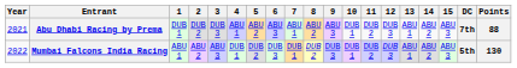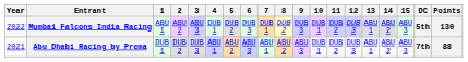 <table class="wikitable" style="text-align:center; font-size:85%;">
 <tr>
 <th>Year</th>
 <th>Entrant</th>
 <th>1</th>
 <th>2</th>
 <th>3</th>
 <th>4</th>
 <th>5</th>
 <th>6</th>
 <th>7</th>
 <th>8</th>
 <th>9</th>
 <th>10</th>
 <th>11</th>
 <th>12</th>
 <th>13</th>
 <th>14</th>
 <th>15</th>
 <th>DC</th>
 <th>Points</th>
 </tr>
 <tr>
+<td><a href='#'>2022</a></td>
+<th nowrap><a href='#'>Mumbai Falcons India Racing</a></th>
+<td style="background:#DFFFDF;"><a href='#'>ABU<br>1</a><br></td>
+<td style="background:#EFCFFF;"><a href='#'>ABU<br>2</a><br></td>
+<td style="background:#CFCFFF;"><a href='#'>ABU<br>3</a><br></td>
+<td style="background:#DFFFDF;"><a href='#'>DUB<br>1</a><br></td>
+<td style="background:#DFDFDF;"><a href='#'>DUB<br>2</a><br></td>
+<td style="background:#DFFFDF;"><a href='#'>DUB<br>3</a><br></td>
+<td style="background:#FFDF9F;"><a href='#'>DUB<br>1</a><br></td>
+<td style="background:#FFFFBF;"><em><a href='#'>DUB<br>2</a></em><br></td>
+<td style="background:#CFCFFF;"><a href='#'>DUB<br>3</a><br></td>
+<td style="background:#EFCFFF;"><a href='#'>DUB<br>1</a><br></td>
+<td style="background:#CFCFFF;"><a href='#'>DUB<br>2</a><br></td>
+<td style="background:#CFCFFF;"><em><a href='#'>DUB<br>3</a></em><br></td>
+<td style="background:#DFDFDF;"><a href='#'>ABU<br>1</a><br></td>
+<td style="background:#DFDFDF;"><a href='#'>ABU<br>2</a><br></td>
+<td style="background:#DFFFDF;"><a href='#'>ABU<br>3</a><br></td>
+<th>5th</th>
+<th>130</th>
+</tr>
+<tr>
 <td><a href='#'>2021</a></td>
 <th nowrap><a href='#'>Abu Dhabi Racing by Prema</a></th>
 <td style="background:#DFFFDF;"><a href='#'>DUB<br>1</a><br></td>
 <td style="background:#DFDFDF;"><a href='#'>DUB<br>2</a><br></td>
 <td style="background:#DFDFDF;"><a href='#'>DUB<br>3</a><br></td>
 <td style="background:#CFCFFF;"><a href='#'>ABU<br>1</a><br></td>
 <td style="background:#FFDF9F;"><a href='#'>ABU<br>2</a><br></td>
 <td style="background:#CFCFFF;"><a href='#'>ABU<br>3</a><br></td>
 <td style="background:#DFFFDF;"><a href='#'>ABU<br>1</a><br></td>
 <td style="background:#FFDF9F;"><a href='#'>ABU<br>2</a><br></td>
 <td style="background:#EFCFFF;"><a href='#'>ABU<br>3</a><br></td>
 <td><a href='#'>DUB<br>1</a></td>
 <td><a href='#'>DUB<br>2</a></td>
 <td><a href='#'>DUB<br>3</a></td>
 <td><a href='#'>ABU<br>1</a></td>
 <td><a href='#'>ABU<br>2</a></td>
 <td><a href='#'>ABU<br>3</a></td>
 <th>7th</th>
 <th>88</th>
 </tr>
-<tr>
-<td><a href='#'>2022</a></td>
-<th nowrap><a href='#'>Mumbai Falcons India Racing</a></th>
-<td style="background:#DFFFDF;"><a href='#'>ABU<br>1</a><br></td>
-<td style="background:#EFCFFF;"><a href='#'>ABU<br>2</a><br></td>
-<td style="background:#CFCFFF;"><a href='#'>ABU<br>3</a><br></td>
-<td style="background:#DFFFDF;"><a href='#'>DUB<br>1</a><br></td>
-<td style="background:#DFDFDF;"><a href='#'>DUB<br>2</a><br></td>
-<td style="background:#DFFFDF;"><a href='#'>DUB<br>3</a><br></td>
-<td style="background:#FFDF9F;"><a href='#'>DUB<br>1</a><br></td>
-<td style="background:#FFFFBF;"><em><a href='#'>DUB<br>2</a></em><br></td>
-<td style="background:#CFCFFF;"><a href='#'>DUB<br>3</a><br></td>
-<td style="background:#EFCFFF;"><a href='#'>DUB<br>1</a><br></td>
-<td style="background:#CFCFFF;"><a href='#'>DUB<br>2</a><br></td>
-<td style="background:#CFCFFF;"><em><a href='#'>DUB<br>3</a></em><br></td>
-<td style="background:#DFDFDF;"><a href='#'>ABU<br>1</a><br></td>
-<td style="background:#DFDFDF;"><a href='#'>ABU<br>2</a><br></td>
-<td style="background:#DFFFDF;"><a href='#'>ABU<br>3</a><br></td>
-<th>5th</th>
-<th>130</th>
-</tr>
 </table>
